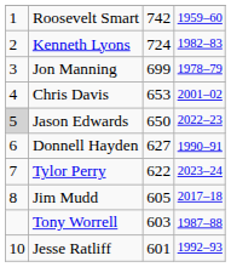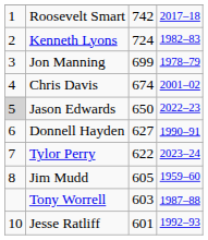 <table class="wikitable">
 <tr>
 </tr>
 <tr>
 <td>1</td>
 <td>Roosevelt Smart</td>
 <td>742</td>
-<td style="font-size:80%;"><a href='#'>1959–60</a></td>
+<td style="font-size:80%;"><a href='#'>2017–18</a></td>
 </tr>
 <tr>
 <td>2</td>
 <td><a href='#'>Kenneth Lyons</a></td>
 <td>724</td>
 <td style="font-size:80%;"><a href='#'>1982–83</a></td>
 </tr>
 <tr>
 <td>3</td>
 <td>Jon Manning</td>
 <td>699</td>
 <td style="font-size:80%;"><a href='#'>1978–79</a></td>
 </tr>
 <tr>
 <td>4</td>
 <td>Chris Davis</td>
-<td>653</td>
+<td>674</td>
 <td style="font-size:80%;"><a href='#'>2001–02</a></td>
 </tr>
 <tr>
 <td style="background: lightgrey;">5</td>
 <td>Jason Edwards</td>
 <td>650</td>
 <td style="font-size:80%;"><a href='#'>2022–23</a></td>
 </tr>
 <tr>
 <td>6</td>
 <td>Donnell Hayden</td>
 <td>627</td>
 <td style="font-size:80%;"><a href='#'>1990–91</a></td>
 </tr>
 <tr>
 <td>7</td>
 <td><a href='#'>Tylor Perry</a></td>
 <td>622</td>
 <td style="font-size:80%;"><a href='#'>2023–24</a></td>
 </tr>
 <tr>
 <td>8</td>
 <td>Jim Mudd</td>
 <td>605</td>
-<td style="font-size:80%;"><a href='#'>2017–18</a></td>
+<td style="font-size:80%;"><a href='#'>1959–60</a></td>
 </tr>
 <tr>
 <td></td>
 <td><a href='#'>Tony Worrell</a></td>
 <td>603</td>
 <td style="font-size:80%;"><a href='#'>1987–88</a></td>
 </tr>
 <tr>
 <td>10</td>
 <td>Jesse Ratliff</td>
 <td>601</td>
 <td style="font-size:80%;"><a href='#'>1992–93</a></td>
 </tr>
 </table>
